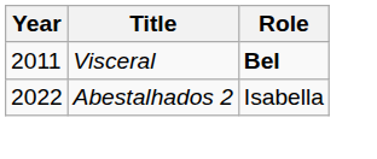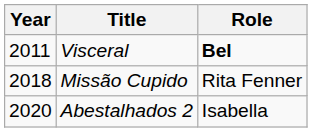 <table class="wikitable">
 <tr>
 <th scope="col">Year</th>
 <th scope="col">Title</th>
 <th scope="col" class="unsortable">Role</th>
 </tr>
 <tr>
 <td>2011</td>
 <td><em>Visceral</em></td>
 <td><strong>Bel</strong></td>
 </tr>
 <tr>
-<td>2022</td>
+<td>2018</td>
+<td><em>Missão Cupido</em></td>
+<td>Rita Fenner</td>
+</tr>
+<tr>
+<td>2020</td>
 <td><em>Abestalhados 2</em></td>
 <td>Isabella</td>
 </tr>
 </table>
